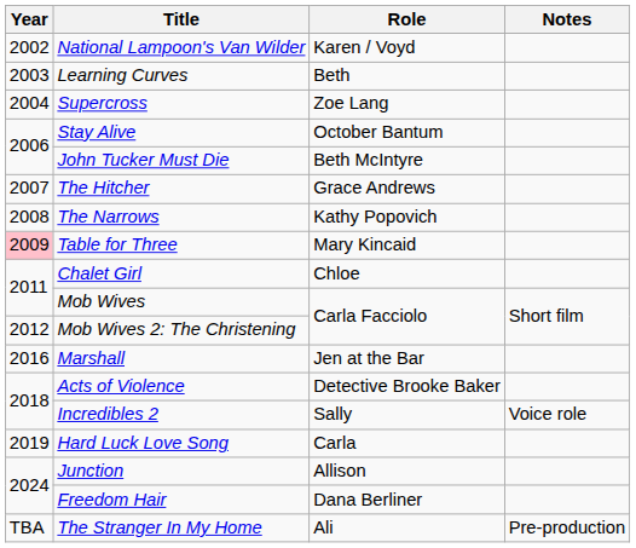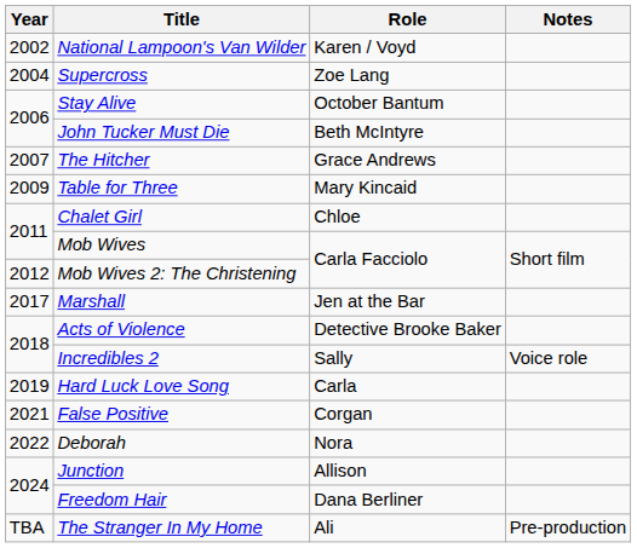 <table class="wikitable sortable">
 <tr>
 <th>Year</th>
 <th>Title</th>
 <th>Role</th>
 <th class="unsortable">Notes</th>
 </tr>
 <tr>
 <td>2002</td>
 <td><em><a href='#'>National Lampoon's Van Wilder</a></em></td>
 <td>Karen / Voyd</td>
-<td></td>
-</tr>
-<tr>
-<td>2003</td>
-<td><em>Learning Curves</em></td>
-<td>Beth</td>
 <td></td>
 </tr>
 <tr>
 <td>2004</td>
 <td><em><a href='#'>Supercross</a></em></td>
 <td>Zoe Lang</td>
 <td></td>
 </tr>
 <tr>
 <td rowspan=2>2006</td>
 <td><em><a href='#'>Stay Alive</a></em></td>
 <td>October Bantum</td>
 <td></td>
 </tr>
 <tr>
 <td><em><a href='#'>John Tucker Must Die</a></em></td>
 <td>Beth McIntyre</td>
 <td></td>
 </tr>
 <tr>
 <td>2007</td>
 <td><em><a href='#'>The Hitcher</a></em></td>
 <td>Grace Andrews</td>
 <td></td>
 </tr>
 <tr>
-<td>2008</td>
-<td><em><a href='#'>The Narrows</a></em></td>
-<td>Kathy Popovich</td>
-<td></td>
-</tr>
-<tr>
-<td style="background: pink;">2009</td>
+<td>2009</td>
 <td><em><a href='#'>Table for Three</a></em></td>
 <td>Mary Kincaid</td>
 <td></td>
 </tr>
 <tr>
 <td rowspan=2>2011</td>
 <td><em><a href='#'>Chalet Girl</a></em></td>
 <td>Chloe</td>
 <td></td>
 </tr>
 <tr>
 <td><em>Mob Wives</em></td>
 <td rowspan="2">Carla Facciolo</td>
 <td rowspan="2">Short film</td>
 </tr>
 <tr>
 <td>2012</td>
 <td><em>Mob Wives 2: The Christening</em></td>
 </tr>
 <tr>
-<td>2016</td>
+<td>2017</td>
 <td><em><a href='#'>Marshall</a></em></td>
 <td>Jen at the Bar</td>
 <td></td>
 </tr>
 <tr>
 <td rowspan=2>2018</td>
 <td><em><a href='#'>Acts of Violence</a></em></td>
 <td>Detective Brooke Baker</td>
 <td></td>
 </tr>
 <tr>
 <td><em><a href='#'>Incredibles 2</a></em></td>
 <td>Sally</td>
 <td>Voice role</td>
 </tr>
 <tr>
 <td>2019</td>
 <td><em><a href='#'>Hard Luck Love Song</a></em></td>
 <td>Carla</td>
 <td></td>
 </tr>
 <tr>
+<td>2021</td>
+<td><em><a href='#'>False Positive</a></em></td>
+<td>Corgan</td>
+<td></td>
+</tr>
+<tr>
+<td>2022</td>
+<td><em>Deborah</em></td>
+<td>Nora</td>
+<td></td>
+</tr>
+<tr>
 <td rowspan=2>2024</td>
 <td><em><a href='#'>Junction</a></em></td>
 <td>Allison</td>
 <td></td>
 </tr>
 <tr>
 <td><em><a href='#'>Freedom Hair</a></em></td>
 <td>Dana Berliner</td>
 <td></td>
 </tr>
 <tr>
 <td>TBA</td>
 <td><em><a href='#'>The Stranger In My Home</a></em></td>
 <td>Ali</td>
 <td>Pre-production</td>
 </tr>
 </table>
